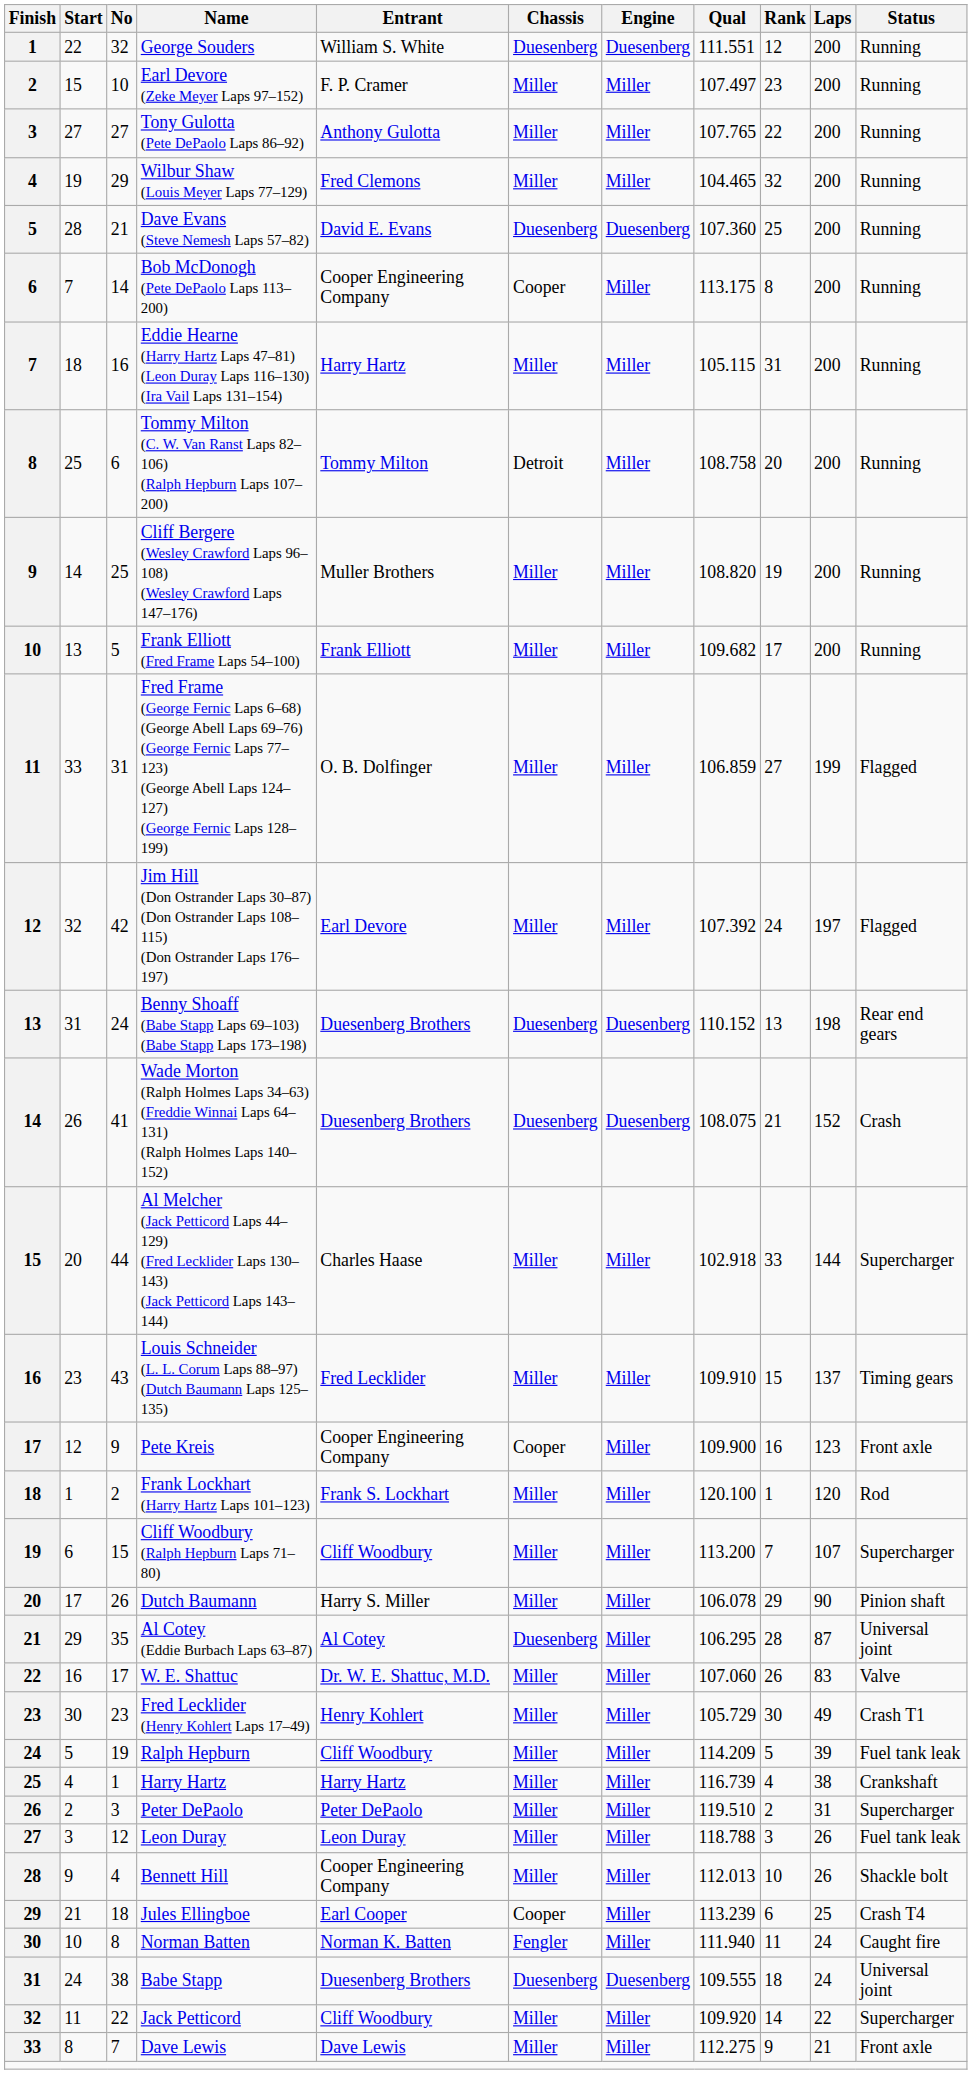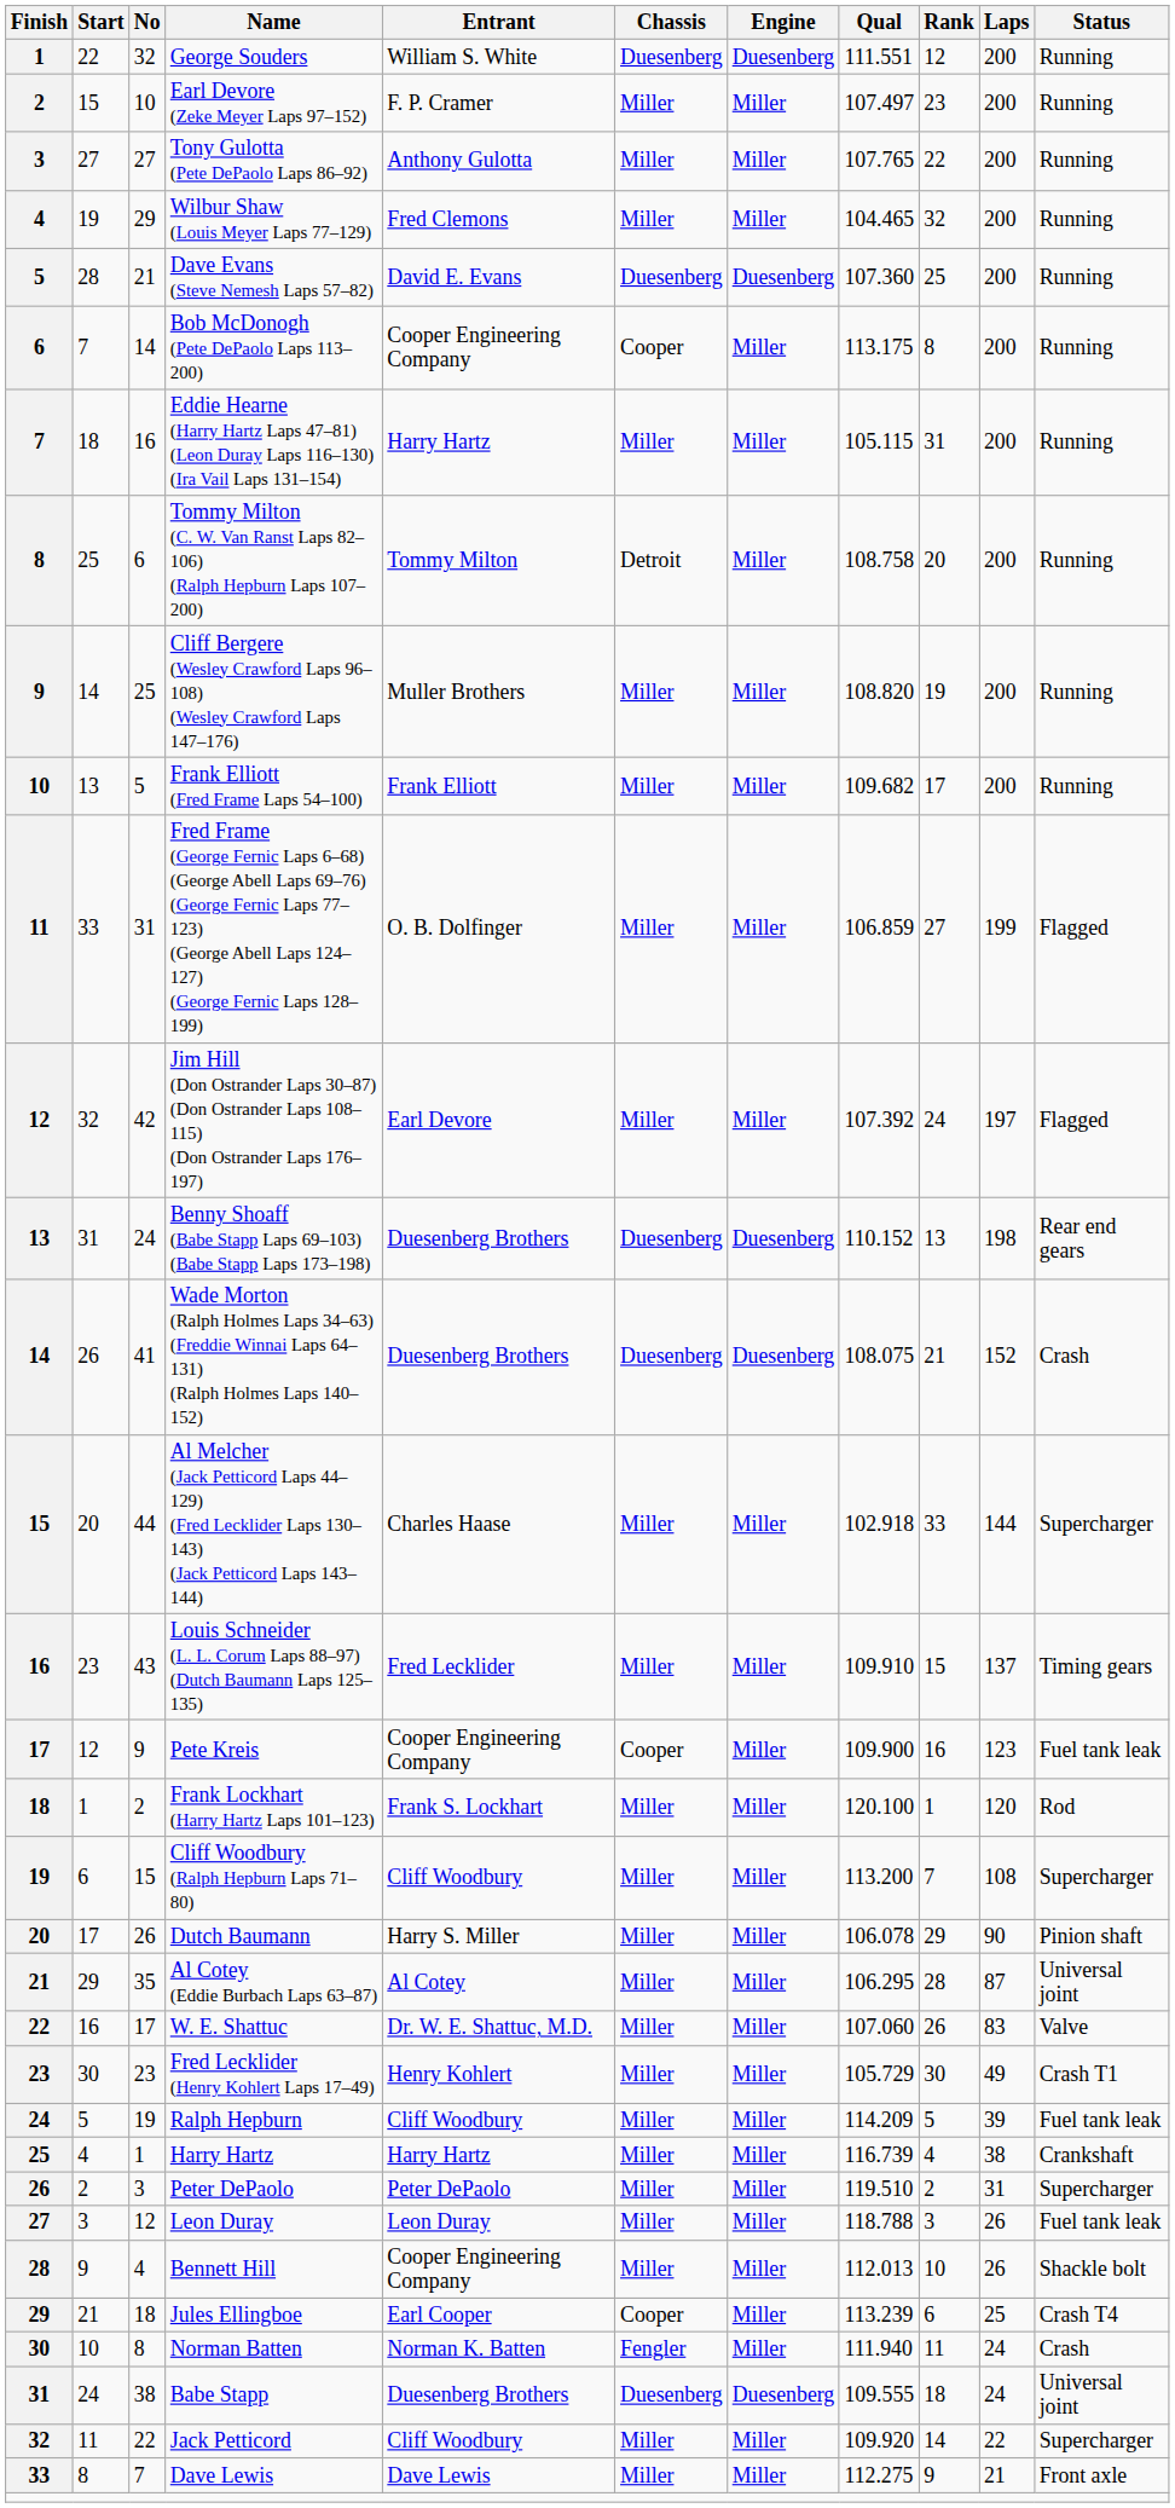 <table class="wikitable">
 <tr>
 <th>Finish</th>
 <th>Start</th>
 <th>No</th>
 <th>Name</th>
 <th>Entrant</th>
 <th>Chassis</th>
 <th>Engine</th>
 <th>Qual</th>
 <th>Rank</th>
 <th>Laps</th>
 <th>Status</th>
 </tr>
 <tr>
 <th>1</th>
 <td>22</td>
 <td>32</td>
 <td> <a href='#'>George Souders</a> <strong></strong></td>
 <td>William S. White</td>
 <td><a href='#'>Duesenberg</a></td>
 <td><a href='#'>Duesenberg</a></td>
 <td>111.551</td>
 <td>12</td>
 <td>200</td>
 <td>Running</td>
 </tr>
 <tr>
 <th>2</th>
 <td>15</td>
 <td>10</td>
 <td> <a href='#'>Earl Devore</a><br><small>(<a href='#'>Zeke Meyer</a> Laps 97–152)</small></td>
 <td>F. P. Cramer</td>
 <td><a href='#'>Miller</a></td>
 <td><a href='#'>Miller</a></td>
 <td>107.497</td>
 <td>23</td>
 <td>200</td>
 <td>Running</td>
 </tr>
 <tr>
 <th>3</th>
 <td>27</td>
 <td>27</td>
 <td> <a href='#'>Tony Gulotta</a><br><small>(<a href='#'>Pete DePaolo</a> Laps 86–92)</small></td>
 <td><a href='#'>Anthony Gulotta</a></td>
 <td><a href='#'>Miller</a></td>
 <td><a href='#'>Miller</a></td>
 <td>107.765</td>
 <td>22</td>
 <td>200</td>
 <td>Running</td>
 </tr>
 <tr>
 <th>4</th>
 <td>19</td>
 <td>29</td>
 <td> <a href='#'>Wilbur Shaw</a> <strong></strong><br><small>(<a href='#'>Louis Meyer</a> Laps 77–129)</small></td>
 <td><a href='#'>Fred Clemons</a></td>
 <td><a href='#'>Miller</a></td>
 <td><a href='#'>Miller</a></td>
 <td>104.465</td>
 <td>32</td>
 <td>200</td>
 <td>Running</td>
 </tr>
 <tr>
 <th>5</th>
 <td>28</td>
 <td>21</td>
 <td> <a href='#'>Dave Evans</a> <strong></strong><br><small>(<a href='#'>Steve Nemesh</a> Laps 57–82)</small></td>
 <td><a href='#'>David E. Evans</a></td>
 <td><a href='#'>Duesenberg</a></td>
 <td><a href='#'>Duesenberg</a></td>
 <td>107.360</td>
 <td>25</td>
 <td>200</td>
 <td>Running</td>
 </tr>
 <tr>
 <th>6</th>
 <td>7</td>
 <td>14</td>
 <td> <a href='#'>Bob McDonogh</a><br><small>(<a href='#'>Pete DePaolo</a> Laps 113–200)</small></td>
 <td>Cooper Engineering Company</td>
 <td>Cooper</td>
 <td><a href='#'>Miller</a></td>
 <td>113.175</td>
 <td>8</td>
 <td>200</td>
 <td>Running</td>
 </tr>
 <tr>
 <th>7</th>
 <td>18</td>
 <td>16</td>
 <td> <a href='#'>Eddie Hearne</a><br><small>(<a href='#'>Harry Hartz</a> Laps 47–81)</small><br><small>(<a href='#'>Leon Duray</a> Laps 116–130)</small><br><small>(<a href='#'>Ira Vail</a> Laps 131–154)</small></td>
 <td><a href='#'>Harry Hartz</a></td>
 <td><a href='#'>Miller</a></td>
 <td><a href='#'>Miller</a></td>
 <td>105.115</td>
 <td>31</td>
 <td>200</td>
 <td>Running</td>
 </tr>
 <tr>
 <th>8</th>
 <td>25</td>
 <td>6</td>
 <td> <a href='#'>Tommy Milton</a> <strong></strong><br><small>(<a href='#'>C. W. Van Ranst</a> Laps 82–106)</small><br><small>(<a href='#'>Ralph Hepburn</a> Laps 107–200)</small></td>
 <td><a href='#'>Tommy Milton</a></td>
 <td>Detroit</td>
 <td><a href='#'>Miller</a></td>
 <td>108.758</td>
 <td>20</td>
 <td>200</td>
 <td>Running</td>
 </tr>
 <tr>
 <th>9</th>
 <td>14</td>
 <td>25</td>
 <td> <a href='#'>Cliff Bergere</a> <strong></strong><br><small>(<a href='#'>Wesley Crawford</a> Laps 96–108)</small><br><small>(<a href='#'>Wesley Crawford</a> Laps 147–176)</small></td>
 <td>Muller Brothers</td>
 <td><a href='#'>Miller</a></td>
 <td><a href='#'>Miller</a></td>
 <td>108.820</td>
 <td>19</td>
 <td>200</td>
 <td>Running</td>
 </tr>
 <tr>
 <th>10</th>
 <td>13</td>
 <td>5</td>
 <td> <a href='#'>Frank Elliott</a><br><small>(<a href='#'>Fred Frame</a> Laps 54–100)</small></td>
 <td><a href='#'>Frank Elliott</a></td>
 <td><a href='#'>Miller</a></td>
 <td><a href='#'>Miller</a></td>
 <td>109.682</td>
 <td>17</td>
 <td>200</td>
 <td>Running</td>
 </tr>
 <tr>
 <th>11</th>
 <td>33</td>
 <td>31</td>
 <td> <a href='#'>Fred Frame</a> <strong></strong><br><small>(<a href='#'>George Fernic</a> Laps 6–68)</small><br><small>(George Abell Laps 69–76)</small><br><small>(<a href='#'>George Fernic</a> Laps 77–123)</small><br><small>(George Abell Laps 124–127)</small><br><small>(<a href='#'>George Fernic</a> Laps 128–199)</small></td>
 <td>O. B. Dolfinger</td>
 <td><a href='#'>Miller</a></td>
 <td><a href='#'>Miller</a></td>
 <td>106.859</td>
 <td>27</td>
 <td>199</td>
 <td>Flagged</td>
 </tr>
 <tr>
 <th>12</th>
 <td>32</td>
 <td>42</td>
 <td> <a href='#'>Jim Hill</a> <strong></strong><br><small>(Don Ostrander Laps 30–87)</small><br><small>(Don Ostrander Laps 108–115)</small><br><small>(Don Ostrander Laps 176–197)</small></td>
 <td><a href='#'>Earl Devore</a></td>
 <td><a href='#'>Miller</a></td>
 <td><a href='#'>Miller</a></td>
 <td>107.392</td>
 <td>24</td>
 <td>197</td>
 <td>Flagged</td>
 </tr>
 <tr>
 <th>13</th>
 <td>31</td>
 <td>24</td>
 <td> <a href='#'>Benny Shoaff</a> <strong></strong><br><small>(<a href='#'>Babe Stapp</a> Laps 69–103)</small><br><small>(<a href='#'>Babe Stapp</a> Laps 173–198)</small></td>
 <td><a href='#'>Duesenberg Brothers</a></td>
 <td><a href='#'>Duesenberg</a></td>
 <td><a href='#'>Duesenberg</a></td>
 <td>110.152</td>
 <td>13</td>
 <td>198</td>
 <td>Rear end gears</td>
 </tr>
 <tr>
 <th>14</th>
 <td>26</td>
 <td>41</td>
 <td> <a href='#'>Wade Morton</a><br><small>(Ralph Holmes Laps 34–63)</small><br><small>(<a href='#'>Freddie Winnai</a> Laps 64–131)</small><br><small>(Ralph Holmes Laps 140–152)</small></td>
 <td><a href='#'>Duesenberg Brothers</a></td>
 <td><a href='#'>Duesenberg</a></td>
 <td><a href='#'>Duesenberg</a></td>
 <td>108.075</td>
 <td>21</td>
 <td>152</td>
 <td>Crash</td>
 </tr>
 <tr>
 <th>15</th>
 <td>20</td>
 <td>44</td>
 <td> <a href='#'>Al Melcher</a> <strong></strong><br><small>(<a href='#'>Jack Petticord</a> Laps 44–129)</small><br><small>(<a href='#'>Fred Lecklider</a> Laps 130–143)</small><br><small>(<a href='#'>Jack Petticord</a> Laps 143–144)</small></td>
 <td>Charles Haase</td>
 <td><a href='#'>Miller</a></td>
 <td><a href='#'>Miller</a></td>
 <td>102.918</td>
 <td>33</td>
 <td>144</td>
 <td>Supercharger</td>
 </tr>
 <tr>
 <th>16</th>
 <td>23</td>
 <td>43</td>
 <td> <a href='#'>Louis Schneider</a> <strong></strong><br><small>(<a href='#'>L. L. Corum</a> Laps 88–97)</small><br><small>(<a href='#'>Dutch Baumann</a> Laps 125–135)</small></td>
 <td><a href='#'>Fred Lecklider</a></td>
 <td><a href='#'>Miller</a></td>
 <td><a href='#'>Miller</a></td>
 <td>109.910</td>
 <td>15</td>
 <td>137</td>
 <td>Timing gears</td>
 </tr>
 <tr>
 <th>17</th>
 <td>12</td>
 <td>9</td>
 <td> <a href='#'>Pete Kreis</a></td>
 <td>Cooper Engineering Company</td>
 <td>Cooper</td>
 <td><a href='#'>Miller</a></td>
 <td>109.900</td>
 <td>16</td>
 <td>123</td>
-<td>Front axle</td>
+<td>Fuel tank leak</td>
 </tr>
 <tr>
 <th>18</th>
 <td>1</td>
 <td>2</td>
 <td> <a href='#'>Frank Lockhart</a> <strong></strong><br><small>(<a href='#'>Harry Hartz</a> Laps 101–123)</small></td>
 <td><a href='#'>Frank S. Lockhart</a></td>
 <td><a href='#'>Miller</a></td>
 <td><a href='#'>Miller</a></td>
 <td>120.100</td>
 <td>1</td>
 <td>120</td>
 <td>Rod</td>
 </tr>
 <tr>
 <th>19</th>
 <td>6</td>
 <td>15</td>
 <td> <a href='#'>Cliff Woodbury</a><br><small>(<a href='#'>Ralph Hepburn</a> Laps 71–80)</small></td>
 <td><a href='#'>Cliff Woodbury</a></td>
 <td><a href='#'>Miller</a></td>
 <td><a href='#'>Miller</a></td>
 <td>113.200</td>
 <td>7</td>
-<td>107</td>
+<td>108</td>
 <td>Supercharger</td>
 </tr>
 <tr>
 <th>20</th>
 <td>17</td>
 <td>26</td>
 <td> <a href='#'>Dutch Baumann</a> <strong></strong></td>
 <td>Harry S. Miller</td>
 <td><a href='#'>Miller</a></td>
 <td><a href='#'>Miller</a></td>
 <td>106.078</td>
 <td>29</td>
 <td>90</td>
 <td>Pinion shaft</td>
 </tr>
 <tr>
 <th>21</th>
 <td>29</td>
 <td>35</td>
 <td> <a href='#'>Al Cotey</a> <strong></strong><br><small>(Eddie Burbach Laps 63–87)</small></td>
 <td><a href='#'>Al Cotey</a></td>
-<td><a href='#'>Duesenberg</a></td>
+<td><a href='#'>Miller</a></td>
 <td><a href='#'>Miller</a></td>
 <td>106.295</td>
 <td>28</td>
 <td>87</td>
 <td>Universal joint</td>
 </tr>
 <tr>
 <th>22</th>
 <td>16</td>
 <td>17</td>
 <td> <a href='#'>W. E. Shattuc</a></td>
 <td><a href='#'>Dr. W. E. Shattuc, M.D.</a></td>
 <td><a href='#'>Miller</a></td>
 <td><a href='#'>Miller</a></td>
 <td>107.060</td>
 <td>26</td>
 <td>83</td>
 <td>Valve</td>
 </tr>
 <tr>
 <th>23</th>
 <td>30</td>
 <td>23</td>
 <td> <a href='#'>Fred Lecklider</a><br><small>(<a href='#'>Henry Kohlert</a> Laps 17–49)</small></td>
 <td><a href='#'>Henry Kohlert</a></td>
 <td><a href='#'>Miller</a></td>
 <td><a href='#'>Miller</a></td>
 <td>105.729</td>
 <td>30</td>
 <td>49</td>
 <td>Crash T1</td>
 </tr>
 <tr>
 <th>24</th>
 <td>5</td>
 <td>19</td>
 <td> <a href='#'>Ralph Hepburn</a></td>
 <td><a href='#'>Cliff Woodbury</a></td>
 <td><a href='#'>Miller</a></td>
 <td><a href='#'>Miller</a></td>
 <td>114.209</td>
 <td>5</td>
 <td>39</td>
 <td>Fuel tank leak</td>
 </tr>
 <tr>
 <th>25</th>
 <td>4</td>
 <td>1</td>
 <td> <a href='#'>Harry Hartz</a></td>
 <td><a href='#'>Harry Hartz</a></td>
 <td><a href='#'>Miller</a></td>
 <td><a href='#'>Miller</a></td>
 <td>116.739</td>
 <td>4</td>
 <td>38</td>
 <td>Crankshaft</td>
 </tr>
 <tr>
 <th>26</th>
 <td>2</td>
 <td>3</td>
 <td> <a href='#'>Peter DePaolo</a> <strong></strong></td>
 <td><a href='#'>Peter DePaolo</a></td>
 <td><a href='#'>Miller</a></td>
 <td><a href='#'>Miller</a></td>
 <td>119.510</td>
 <td>2</td>
 <td>31</td>
 <td>Supercharger</td>
 </tr>
 <tr>
 <th>27</th>
 <td>3</td>
 <td>12</td>
 <td> <a href='#'>Leon Duray</a></td>
 <td><a href='#'>Leon Duray</a></td>
 <td><a href='#'>Miller</a></td>
 <td><a href='#'>Miller</a></td>
 <td>118.788</td>
 <td>3</td>
 <td>26</td>
 <td>Fuel tank leak</td>
 </tr>
 <tr>
 <th>28</th>
 <td>9</td>
 <td>4</td>
 <td> <a href='#'>Bennett Hill</a></td>
 <td>Cooper Engineering Company</td>
 <td><a href='#'>Miller</a></td>
 <td><a href='#'>Miller</a></td>
 <td>112.013</td>
 <td>10</td>
 <td>26</td>
 <td>Shackle bolt</td>
 </tr>
 <tr>
 <th>29</th>
 <td>21</td>
 <td>18</td>
 <td> <a href='#'>Jules Ellingboe</a></td>
 <td><a href='#'>Earl Cooper</a></td>
 <td>Cooper</td>
 <td><a href='#'>Miller</a></td>
 <td>113.239</td>
 <td>6</td>
 <td>25</td>
 <td>Crash T4</td>
 </tr>
 <tr>
 <th>30</th>
 <td>10</td>
 <td>8</td>
 <td> <a href='#'>Norman Batten</a></td>
 <td><a href='#'>Norman K. Batten</a></td>
 <td><a href='#'>Fengler</a></td>
 <td><a href='#'>Miller</a></td>
 <td>111.940</td>
 <td>11</td>
 <td>24</td>
-<td>Caught fire</td>
+<td>Crash</td>
 </tr>
 <tr>
 <th>31</th>
 <td>24</td>
 <td>38</td>
 <td> <a href='#'>Babe Stapp</a> <strong></strong></td>
 <td><a href='#'>Duesenberg Brothers</a></td>
 <td><a href='#'>Duesenberg</a></td>
 <td><a href='#'>Duesenberg</a></td>
 <td>109.555</td>
 <td>18</td>
 <td>24</td>
 <td>Universal joint</td>
 </tr>
 <tr>
 <th>32</th>
 <td>11</td>
 <td>22</td>
 <td> <a href='#'>Jack Petticord</a> <strong></strong></td>
 <td><a href='#'>Cliff Woodbury</a></td>
 <td><a href='#'>Miller</a></td>
 <td><a href='#'>Miller</a></td>
 <td>109.920</td>
 <td>14</td>
 <td>22</td>
 <td>Supercharger</td>
 </tr>
 <tr>
 <th>33</th>
 <td>8</td>
 <td>7</td>
 <td> <a href='#'>Dave Lewis</a></td>
 <td><a href='#'>Dave Lewis</a></td>
 <td><a href='#'>Miller</a></td>
 <td><a href='#'>Miller</a></td>
 <td>112.275</td>
 <td>9</td>
 <td>21</td>
 <td>Front axle</td>
 </tr>
 <tr>
 <td colspan=12 style="text-align:center"></td>
 </tr>
 </table>
